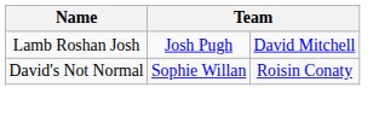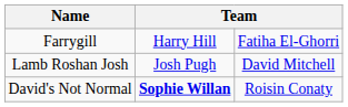 <table class="wikitable" style="text-align:center">
 <tr>
 <th>Name</th>
 <th colspan="2">Team</th>
+</tr>
+<tr>
+<td>Farrygill</td>
+<td><a href='#'>Harry Hill</a></td>
+<td><a href='#'>Fatiha El-Ghorri</a></td>
 </tr>
 <tr>
 <td>Lamb Roshan Josh</td>
 <td><a href='#'>Josh Pugh</a></td>
 <td><a href='#'>David Mitchell</a></td>
 </tr>
 <tr>
 <td>David's Not Normal</td>
-<td><a href='#'>Sophie Willan</a></td>
+<td><strong><a href='#'>Sophie Willan</a></strong></td>
 <td><a href='#'>Roisin Conaty</a></td>
 </tr>
 </table>
